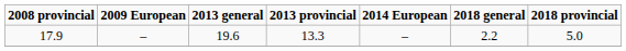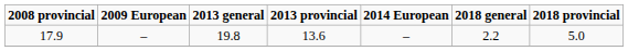 <table class="wikitable" style="text-align:center">
 <tr>
 <td><strong>2008 provincial</strong></td>
 <td><strong>2009 European</strong></td>
 <td><strong>2013 general</strong></td>
 <td><strong>2013 provincial</strong></td>
 <td><strong>2014 European</strong></td>
 <td><strong>2018 general</strong></td>
 <td><strong>2018 provincial</strong></td>
 </tr>
 <tr>
 <td>17.9</td>
 <td>–</td>
-<td>19.6</td>
-<td>13.3</td>
+<td>19.8</td>
+<td>13.6</td>
 <td>–</td>
 <td>2.2</td>
 <td>5.0</td>
 </tr>
 <tr>
 </tr>
 </table>
